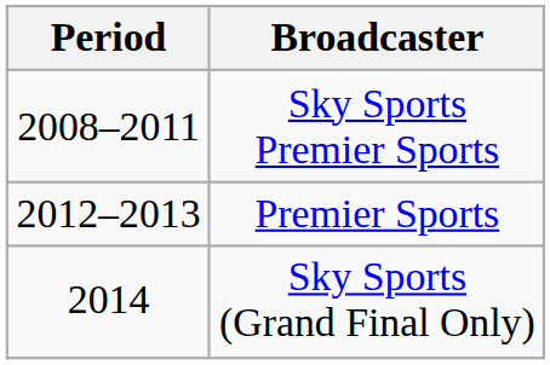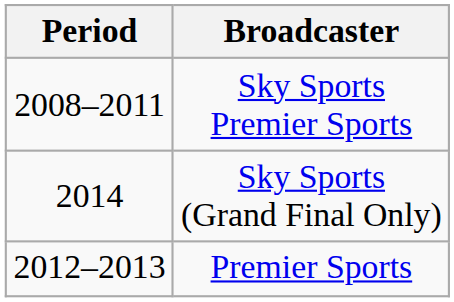 <table class="wikitable" style="text-align:center;margin-left:1em;float:center">
 <tr>
 <th>Period</th>
 <th>Broadcaster</th>
 </tr>
 <tr>
 <td>2008–2011</td>
 <td><a href='#'>Sky Sports</a><br><a href='#'>Premier Sports</a></td>
 </tr>
 <tr>
+<td>2014</td>
+<td><a href='#'>Sky Sports</a><br>(Grand Final Only)</td>
+</tr>
+<tr>
 <td>2012–2013</td>
 <td><a href='#'>Premier Sports</a></td>
 </tr>
-<tr>
-<td>2014</td>
-<td><a href='#'>Sky Sports</a><br>(Grand Final Only)</td>
-</tr>
 </table>
